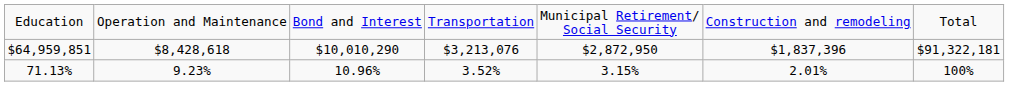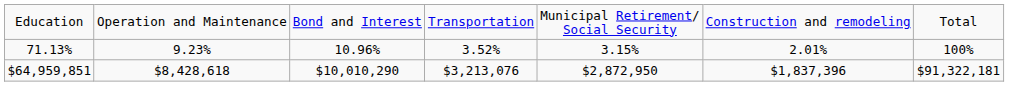 <table class="wikitable" style="text-align:center">
 <tr>
 <td>Education</td>
 <td>Operation and Maintenance</td>
 <td><a href='#'>Bond</a> and <a href='#'>Interest</a></td>
 <td><a href='#'>Transportation</a></td>
 <td>Municipal <a href='#'>Retirement</a>/<br><a href='#'>Social Security</a></td>
 <td><a href='#'>Construction</a> and <a href='#'>remodeling</a></td>
 <td>Total</td>
 </tr>
 <tr>
+<td>71.13%</td>
+<td>9.23%</td>
+<td>10.96%</td>
+<td>3.52%</td>
+<td>3.15%</td>
+<td>2.01%</td>
+<td>100%</td>
+</tr>
+<tr>
 <td>$64,959,851</td>
 <td>$8,428,618</td>
 <td>$10,010,290</td>
 <td>$3,213,076</td>
 <td>$2,872,950</td>
 <td>$1,837,396</td>
 <td>$91,322,181</td>
 </tr>
-<tr>
-<td>71.13%</td>
-<td>9.23%</td>
-<td>10.96%</td>
-<td>3.52%</td>
-<td>3.15%</td>
-<td>2.01%</td>
-<td>100%</td>
-</tr>
 </table>
